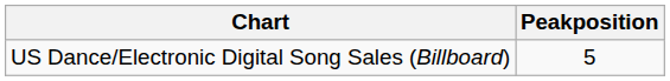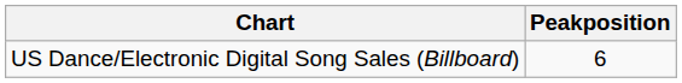 <table class="wikitable">
 <tr>
 <th>Chart</th>
 <th>Peakposition</th>
 </tr>
 <tr>
 <td>US Dance/Electronic Digital Song Sales (<em>Billboard</em>)</td>
-<td align="center">5</td>
+<td align="center">6</td>
 </tr>
 </table>
